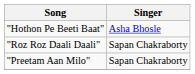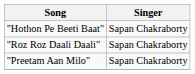 <table class="wikitable">
 <tr>
 <th>Song</th>
 <th>Singer</th>
 </tr>
 <tr>
 <td>"Hothon Pe Beeti Baat"</td>
-<td><a href='#'>Asha Bhosle</a></td>
+<td>Sapan Chakraborty</td>
 </tr>
 <tr>
 <td>"Roz Roz Daali Daali"</td>
 <td>Sapan Chakraborty</td>
 </tr>
 <tr>
 <td>"Preetam Aan Milo"</td>
 <td>Sapan Chakraborty</td>
 </tr>
 <tr>
 </tr>
 </table>
